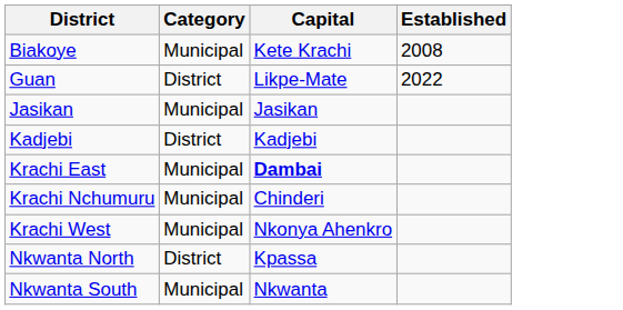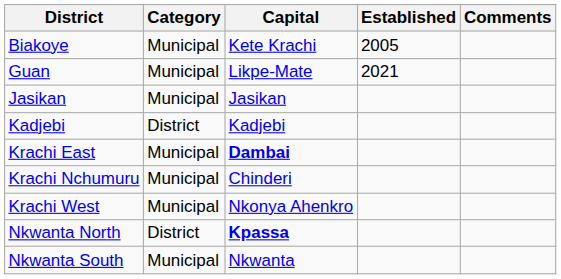 <table class="wikitable sortable">
 <tr>
 <th>District</th>
 <th>Category</th>
 <th>Capital</th>
 <th>Established</th>
+<th>Comments</th>
 </tr>
 <tr>
 <td><a href='#'>Biakoye</a></td>
 <td>Municipal</td>
 <td><a href='#'>Kete Krachi</a></td>
-<td>2008</td>
+<td>2005</td>
+<td></td>
 </tr>
 <tr>
 <td><a href='#'>Guan</a></td>
-<td>District</td>
+<td>Municipal</td>
 <td><a href='#'>Likpe-Mate</a></td>
-<td>2022</td>
+<td>2021</td>
+<td></td>
 </tr>
 <tr>
 <td><a href='#'>Jasikan</a></td>
 <td>Municipal</td>
 <td><a href='#'>Jasikan</a></td>
+<td></td>
 <td></td>
 </tr>
 <tr>
 <td><a href='#'>Kadjebi</a></td>
 <td>District</td>
 <td><a href='#'>Kadjebi</a></td>
 <td></td>
+<td></td>
 </tr>
 <tr>
 <td><a href='#'>Krachi East</a></td>
 <td>Municipal</td>
 <td><strong><a href='#'>Dambai</a></strong></td>
+<td></td>
 <td></td>
 </tr>
 <tr>
 <td><a href='#'>Krachi Nchumuru</a></td>
 <td>Municipal</td>
 <td><a href='#'>Chinderi</a></td>
 <td></td>
+<td></td>
 </tr>
 <tr>
 <td><a href='#'>Krachi West</a></td>
 <td>Municipal</td>
 <td><a href='#'>Nkonya Ahenkro</a></td>
 <td></td>
+<td></td>
 </tr>
 <tr>
 <td><a href='#'>Nkwanta North</a></td>
 <td>District</td>
-<td><a href='#'>Kpassa</a></td>
+<td><strong><a href='#'>Kpassa</a></strong></td>
+<td></td>
 <td></td>
 </tr>
 <tr>
 <td><a href='#'>Nkwanta South</a></td>
 <td>Municipal</td>
 <td><a href='#'>Nkwanta</a></td>
 <td></td>
+<td></td>
 </tr>
 </table>
